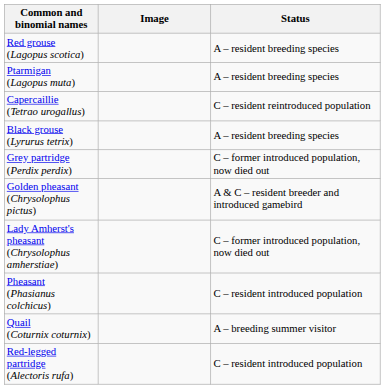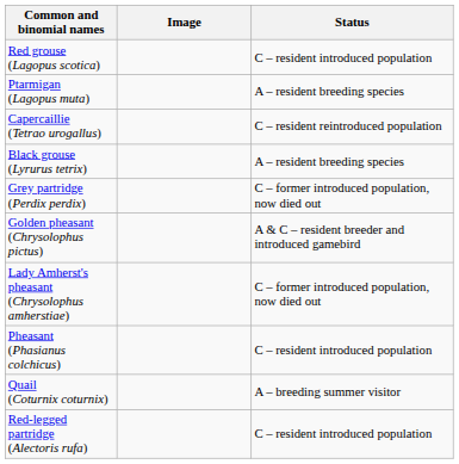 <table width=90% class="wikitable">
 <tr>
 <th width=25%>Common and binomial names</th>
 <th width=30%>Image</th>
 <th width=45%>Status</th>
 </tr>
 <tr>
 <td><a href='#'>Red grouse</a><br>(<em>Lagopus scotica</em>)</td>
 <td></td>
-<td>A – resident breeding species</td>
+<td>C – resident introduced population</td>
 </tr>
 <tr>
 <td><a href='#'>Ptarmigan</a><br>(<em>Lagopus muta</em>)</td>
 <td></td>
 <td>A – resident breeding species</td>
 </tr>
 <tr>
 <td><a href='#'>Capercaillie</a><br>(<em>Tetrao urogallus</em>)</td>
 <td></td>
 <td>C – resident reintroduced population</td>
 </tr>
 <tr>
 <td><a href='#'>Black grouse</a><br>(<em>Lyrurus tetrix</em>)</td>
 <td></td>
 <td>A – resident breeding species</td>
 </tr>
 <tr>
 <td><a href='#'>Grey partridge</a><br>(<em>Perdix perdix</em>)</td>
 <td></td>
 <td>C – former introduced population, now died out</td>
 </tr>
 <tr>
 <td><a href='#'>Golden pheasant</a><br>(<em>Chrysolophus pictus</em>)</td>
 <td></td>
 <td>A & C – resident breeder and introduced gamebird</td>
 </tr>
 <tr>
 <td><a href='#'>Lady Amherst's pheasant</a><br>(<em>Chrysolophus amherstiae</em>)</td>
 <td></td>
 <td>C – former introduced population, now died out</td>
 </tr>
 <tr>
 <td><a href='#'>Pheasant</a><br>(<em>Phasianus colchicus</em>)</td>
 <td></td>
 <td>C – resident introduced population</td>
 </tr>
 <tr>
 <td><a href='#'>Quail</a><br>(<em>Coturnix coturnix</em>)</td>
 <td></td>
 <td>A – breeding summer visitor</td>
 </tr>
 <tr>
 <td><a href='#'>Red-legged partridge</a><br>(<em>Alectoris rufa</em>)</td>
 <td></td>
 <td>C – resident introduced population</td>
 </tr>
 </table>
